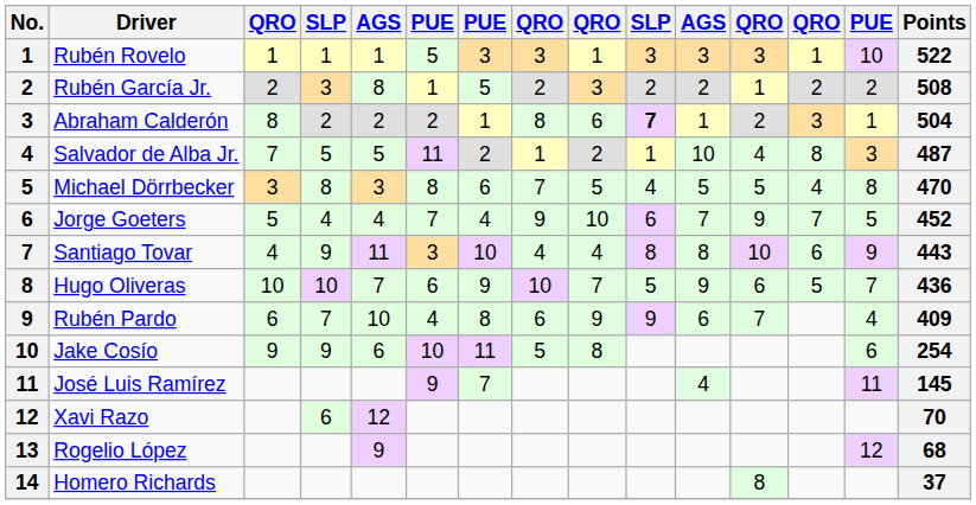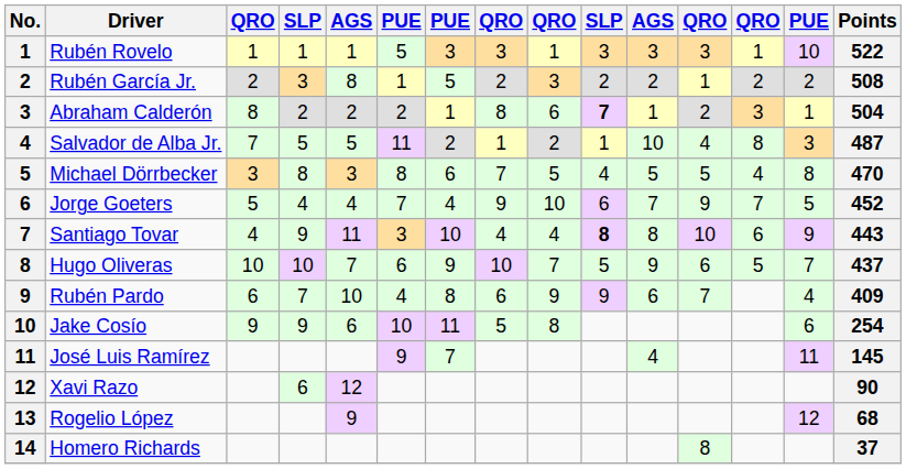 <table class="wikitable" style="text-align:center; font-size:90%">
 <tr>
 <th>No.</th>
 <th>Driver</th>
 <th><a href='#'>QRO</a></th>
 <th><a href='#'>SLP</a></th>
 <th><a href='#'>AGS</a></th>
 <th><a href='#'>PUE</a></th>
 <th><a href='#'>PUE</a></th>
 <th><a href='#'>QRO</a></th>
 <th><a href='#'>QRO</a></th>
 <th><a href='#'>SLP</a></th>
 <th><a href='#'>AGS</a></th>
 <th><a href='#'>QRO</a></th>
 <th><a href='#'>QRO</a></th>
 <th><a href='#'>PUE</a></th>
 <th>Points</th>
 </tr>
 <tr>
 <th>1</th>
 <td style="text-align:left"><a href='#'>Rubén Rovelo</a></td>
 <td style="background:#FFFFBF;">1</td>
 <td style="background:#FFFFBF;">1</td>
 <td style="background:#FFFFBF;">1</td>
 <td style="background:#DFFFDF;">5</td>
 <td style="background:#FFDF9F;">3</td>
 <td style="background:#FFDF9F;">3</td>
 <td style="background:#FFFFBF;">1</td>
 <td style="background:#FFDF9F;">3</td>
 <td style="background:#FFDF9F;">3</td>
 <td style="background:#FFDF9F;">3</td>
 <td style="background:#FFFFBF;">1</td>
 <td style="background:#EFCFFF;">10</td>
 <th>522</th>
 </tr>
 <tr>
 <th>2</th>
 <td style="text-align:left"><a href='#'>Rubén García Jr.</a></td>
 <td style="background:#DFDFDF;">2</td>
 <td style="background:#FFDF9F;">3</td>
 <td style="background:#DFFFDF;">8</td>
 <td style="background:#FFFFBF;">1</td>
 <td style="background:#DFFFDF;">5</td>
 <td style="background:#DFDFDF;">2</td>
 <td style="background:#FFDF9F;">3</td>
 <td style="background:#DFDFDF;">2</td>
 <td style="background:#DFDFDF;">2</td>
 <td style="background:#FFFFBF;">1</td>
 <td style="background:#DFDFDF;">2</td>
 <td style="background:#DFDFDF;">2</td>
 <th>508</th>
 </tr>
 <tr>
 <th>3</th>
 <td style="text-align:left"><a href='#'>Abraham Calderón</a></td>
 <td style="background:#DFFFDF;">8</td>
 <td style="background:#DFDFDF;">2</td>
 <td style="background:#DFDFDF;">2</td>
 <td style="background:#DFDFDF;">2</td>
 <td style="background:#FFFFBF;">1</td>
 <td style="background:#DFFFDF;">8</td>
 <td style="background:#DFFFDF;">6</td>
 <td style="background:#EFCFFF;"><strong>7</strong></td>
 <td style="background:#FFFFBF;">1</td>
 <td style="background:#DFDFDF;">2</td>
 <td style="background:#FFDF9F;">3</td>
 <td style="background:#FFFFBF;">1</td>
 <th>504</th>
 </tr>
 <tr>
 <th>4</th>
 <td style="text-align:left"><a href='#'>Salvador de Alba Jr.</a></td>
 <td style="background:#DFFFDF;">7</td>
 <td style="background:#DFFFDF;">5</td>
 <td style="background:#DFFFDF;">5</td>
 <td style="background:#EFCFFF;">11</td>
 <td style="background:#DFDFDF;">2</td>
 <td style="background:#FFFFBF;">1</td>
 <td style="background:#DFDFDF;">2</td>
 <td style="background:#FFFFBF;">1</td>
 <td style="background:#DFFFDF;">10</td>
 <td style="background:#DFFFDF;">4</td>
 <td style="background:#DFFFDF;">8</td>
 <td style="background:#FFDF9F;">3</td>
 <th>487</th>
 </tr>
 <tr>
 <th>5</th>
 <td style="text-align:left"><a href='#'>Michael Dörrbecker</a></td>
 <td style="background:#FFDF9F;">3</td>
 <td style="background:#DFFFDF;">8</td>
 <td style="background:#FFDF9F;">3</td>
 <td style="background:#DFFFDF;">8</td>
 <td style="background:#DFFFDF;">6</td>
 <td style="background:#DFFFDF;">7</td>
 <td style="background:#DFFFDF;">5</td>
 <td style="background:#DFFFDF;">4</td>
 <td style="background:#DFFFDF;">5</td>
 <td style="background:#DFFFDF;">5</td>
 <td style="background:#DFFFDF;">4</td>
 <td style="background:#DFFFDF;">8</td>
 <th>470</th>
 </tr>
 <tr>
 <th>6</th>
 <td style="text-align:left"><a href='#'>Jorge Goeters</a></td>
 <td style="background:#DFFFDF;">5</td>
 <td style="background:#DFFFDF;">4</td>
 <td style="background:#DFFFDF;">4</td>
 <td style="background:#DFFFDF;">7</td>
 <td style="background:#DFFFDF;">4</td>
 <td style="background:#DFFFDF;">9</td>
 <td style="background:#DFFFDF;">10</td>
 <td style="background:#EFCFFF;">6</td>
 <td style="background:#DFFFDF;">7</td>
 <td style="background:#DFFFDF;">9</td>
 <td style="background:#DFFFDF;">7</td>
 <td style="background:#DFFFDF;">5</td>
 <th>452</th>
 </tr>
 <tr>
 <th>7</th>
 <td style="text-align:left"><a href='#'>Santiago Tovar</a></td>
 <td style="background:#DFFFDF;">4</td>
 <td style="background:#DFFFDF;">9</td>
 <td style="background:#EFCFFF;">11</td>
 <td style="background:#FFDF9F;">3</td>
 <td style="background:#EFCFFF;">10</td>
 <td style="background:#DFFFDF;">4</td>
 <td style="background:#DFFFDF;">4</td>
-<td style="background:#EFCFFF;">8</td>
+<td style="background:#EFCFFF;"><strong>8</strong></td>
 <td style="background:#DFFFDF;">8</td>
 <td style="background:#EFCFFF;">10</td>
 <td style="background:#DFFFDF;">6</td>
 <td style="background:#EFCFFF;">9</td>
 <th>443</th>
 </tr>
 <tr>
 <th>8</th>
 <td style="text-align:left"><a href='#'>Hugo Oliveras</a></td>
 <td style="background:#DFFFDF;">10</td>
 <td style="background:#EFCFFF;">10</td>
 <td style="background:#DFFFDF;">7</td>
 <td style="background:#DFFFDF;">6</td>
 <td style="background:#DFFFDF;">9</td>
 <td style="background:#EFCFFF;">10</td>
 <td style="background:#DFFFDF;">7</td>
 <td style="background:#DFFFDF;">5</td>
 <td style="background:#DFFFDF;">9</td>
 <td style="background:#DFFFDF;">6</td>
 <td style="background:#DFFFDF;">5</td>
 <td style="background:#DFFFDF;">7</td>
-<th>436</th>
+<th>437</th>
 </tr>
 <tr>
 <th>9</th>
 <td style="text-align:left"><a href='#'>Rubén Pardo</a></td>
 <td style="background:#DFFFDF;">6</td>
 <td style="background:#DFFFDF;">7</td>
 <td style="background:#DFFFDF;">10</td>
 <td style="background:#DFFFDF;">4</td>
 <td style="background:#DFFFDF;">8</td>
 <td style="background:#DFFFDF;">6</td>
 <td style="background:#DFFFDF;">9</td>
 <td style="background:#EFCFFF;">9</td>
 <td style="background:#DFFFDF;">6</td>
 <td style="background:#DFFFDF;">7</td>
 <td></td>
 <td style="background:#DFFFDF;">4</td>
 <th>409</th>
 </tr>
 <tr>
 <th>10</th>
 <td style="text-align:left"><a href='#'>Jake Cosío</a></td>
 <td style="background:#DFFFDF;">9</td>
 <td style="background:#DFFFDF;">9</td>
 <td style="background:#DFFFDF;">6</td>
 <td style="background:#EFCFFF;">10</td>
 <td style="background:#EFCFFF;">11</td>
 <td style="background:#DFFFDF;">5</td>
 <td style="background:#DFFFDF;">8</td>
 <td></td>
 <td></td>
 <td></td>
 <td></td>
 <td style="background:#DFFFDF;">6</td>
 <th>254</th>
 </tr>
 <tr>
 <th>11</th>
 <td style="text-align:left"><a href='#'>José Luis Ramírez</a></td>
 <td></td>
 <td></td>
 <td></td>
 <td style="background:#EFCFFF;">9</td>
 <td style="background:#DFFFDF;">7</td>
 <td></td>
 <td></td>
 <td></td>
 <td style="background:#DFFFDF;">4</td>
 <td></td>
 <td></td>
 <td style="background:#EFCFFF;">11</td>
 <th>145</th>
 </tr>
 <tr>
 <th>12</th>
 <td style="text-align:left"><a href='#'>Xavi Razo</a></td>
 <td></td>
 <td style="background:#DFFFDF;">6</td>
 <td style="background:#EFCFFF;">12</td>
 <td></td>
 <td></td>
 <td></td>
 <td></td>
 <td></td>
 <td></td>
 <td></td>
 <td></td>
 <td></td>
-<th>70</th>
+<th>90</th>
 </tr>
 <tr>
 <th>13</th>
 <td style="text-align:left"><a href='#'>Rogelio López</a></td>
 <td></td>
 <td></td>
 <td style="background:#EFCFFF;">9</td>
 <td></td>
 <td></td>
 <td></td>
 <td></td>
 <td></td>
 <td></td>
 <td></td>
 <td></td>
 <td style="background:#EFCFFF;">12</td>
 <th>68</th>
 </tr>
 <tr>
 <th>14</th>
 <td style="text-align:left"><a href='#'>Homero Richards</a></td>
 <td></td>
 <td></td>
 <td></td>
 <td></td>
 <td></td>
 <td></td>
 <td></td>
 <td></td>
 <td></td>
 <td style="background:#DFFFDF;">8</td>
 <td></td>
 <td></td>
 <th>37</th>
 </tr>
 <tr>
 </tr>
 </table>
